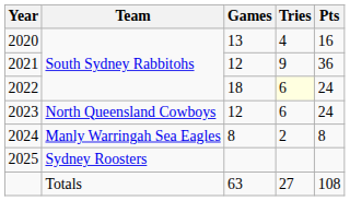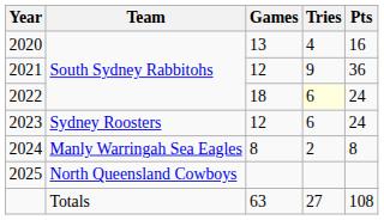 <table class="wikitable">
 <tr>
 <th>Year</th>
 <th>Team</th>
 <th>Games</th>
 <th>Tries</th>
 <th>Pts</th>
 </tr>
 <tr>
 <td>2020</td>
 <td rowspan="3"> <a href='#'>South Sydney Rabbitohs</a></td>
 <td>13</td>
 <td>4</td>
 <td>16</td>
 </tr>
 <tr>
 <td>2021</td>
 <td>12</td>
 <td>9</td>
 <td>36</td>
 </tr>
 <tr>
 <td>2022</td>
 <td>18</td>
 <td style="background: lightyellow;">6</td>
 <td>24</td>
 </tr>
 <tr>
 <td>2023</td>
-<td> <a href='#'>North Queensland Cowboys</a></td>
+<td> <a href='#'>Sydney Roosters</a></td>
 <td>12</td>
 <td>6</td>
 <td>24</td>
 </tr>
 <tr>
 <td>2024</td>
 <td> <a href='#'>Manly Warringah Sea Eagles</a></td>
 <td>8</td>
 <td>2</td>
 <td>8</td>
 </tr>
 <tr>
 <td>2025</td>
-<td> <a href='#'>Sydney Roosters</a></td>
+<td> <a href='#'>North Queensland Cowboys</a></td>
 <td></td>
 <td></td>
 <td></td>
 </tr>
 <tr>
 <td></td>
 <td>Totals</td>
 <td>63</td>
 <td>27</td>
 <td>108</td>
 </tr>
 </table>
